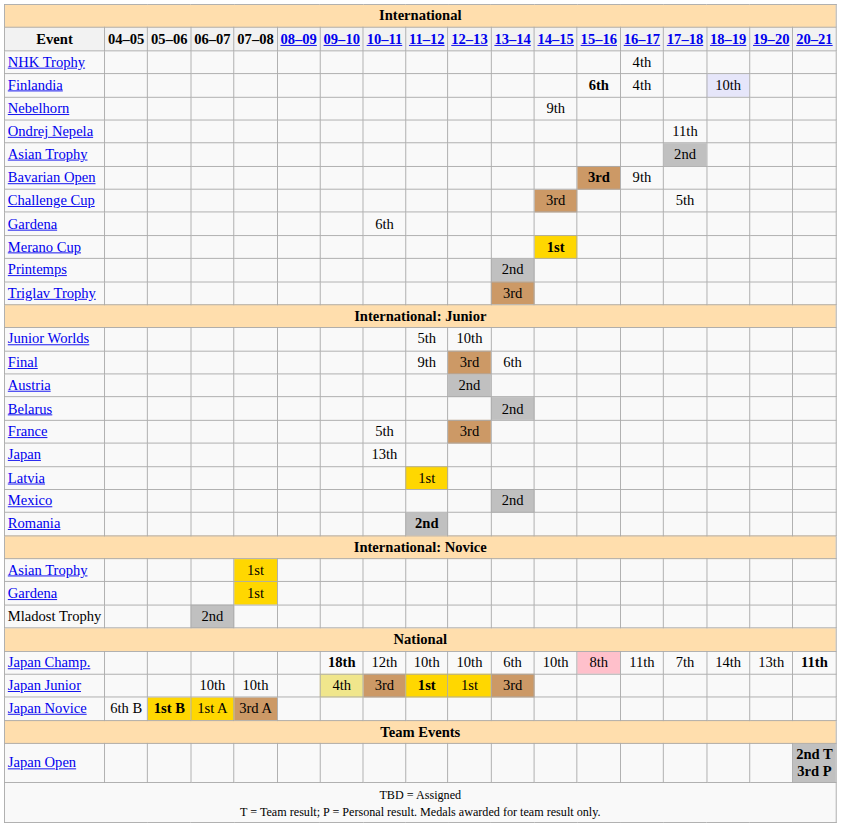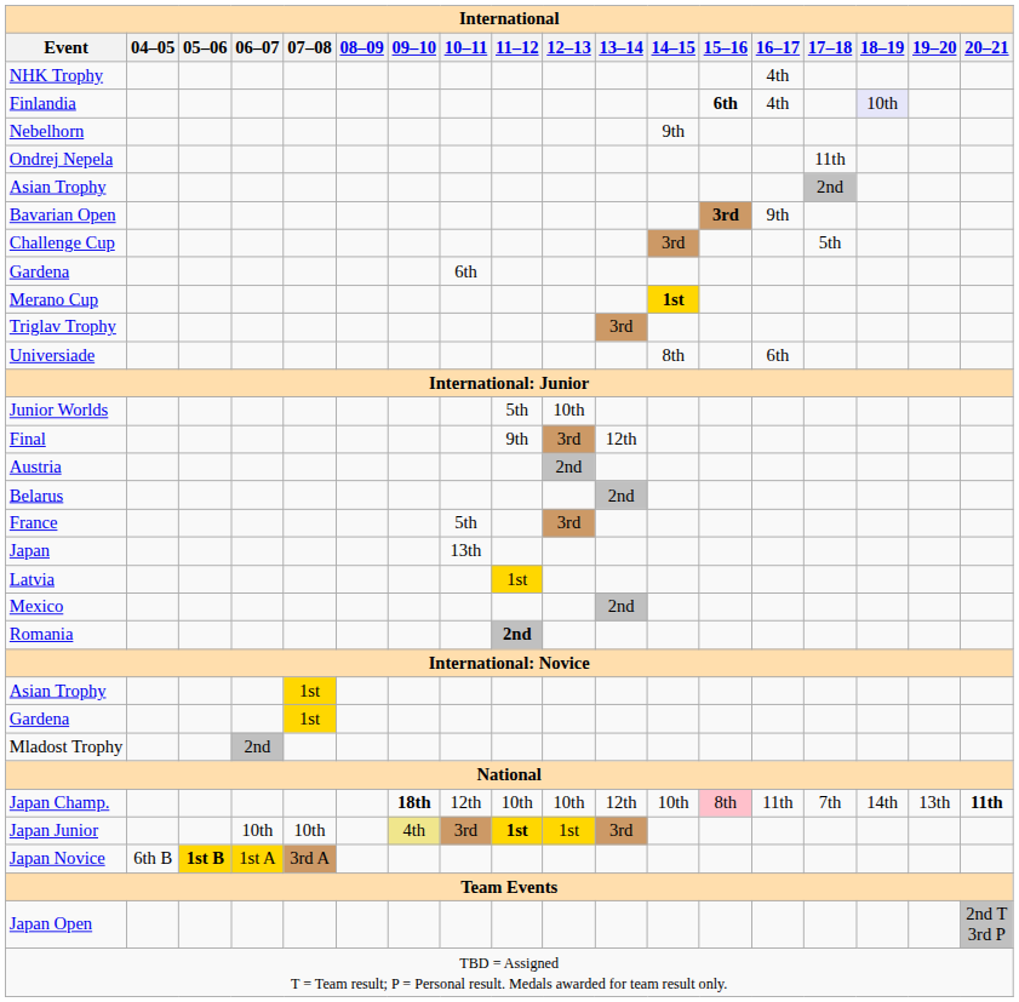 <table class="wikitable" style="text-align:center">
 <tr>
 <th colspan="18" style="background-color: #ffdead; " align="center">International</th>
 </tr>
 <tr>
 <th>Event</th>
 <th>04–05</th>
 <th>05–06</th>
 <th>06–07</th>
 <th>07–08</th>
 <th><a href='#'>08–09</a></th>
 <th><a href='#'>09–10</a></th>
 <th><a href='#'>10–11</a></th>
 <th><a href='#'>11–12</a></th>
 <th><a href='#'>12–13</a></th>
 <th><a href='#'>13–14</a></th>
 <th><a href='#'>14–15</a></th>
 <th><a href='#'>15–16</a></th>
 <th><a href='#'>16–17</a></th>
 <th><a href='#'>17–18</a></th>
 <th><a href='#'>18–19</a></th>
 <th><a href='#'>19–20</a></th>
 <th><a href='#'>20–21</a></th>
 </tr>
 <tr>
 <td align=left> <a href='#'>NHK Trophy</a></td>
 <td></td>
 <td></td>
 <td></td>
 <td></td>
 <td></td>
 <td></td>
 <td></td>
 <td></td>
 <td></td>
 <td></td>
 <td></td>
 <td></td>
 <td>4th</td>
 <td></td>
 <td></td>
 <td></td>
 <td></td>
 </tr>
 <tr>
 <td align=left> <a href='#'>Finlandia</a></td>
 <td></td>
 <td></td>
 <td></td>
 <td></td>
 <td></td>
 <td></td>
 <td></td>
 <td></td>
 <td></td>
 <td></td>
 <td></td>
 <td><strong>6th</strong></td>
 <td>4th</td>
 <td></td>
 <td style="background: lavender;">10th</td>
 <td></td>
 <td></td>
 </tr>
 <tr>
 <td align=left> <a href='#'>Nebelhorn</a></td>
 <td></td>
 <td></td>
 <td></td>
 <td></td>
 <td></td>
 <td></td>
 <td></td>
 <td></td>
 <td></td>
 <td></td>
 <td>9th</td>
 <td></td>
 <td></td>
 <td></td>
 <td></td>
 <td></td>
 <td></td>
 </tr>
 <tr>
 <td align=left> <a href='#'>Ondrej Nepela</a></td>
 <td></td>
 <td></td>
 <td></td>
 <td></td>
 <td></td>
 <td></td>
 <td></td>
 <td></td>
 <td></td>
 <td></td>
 <td></td>
 <td></td>
 <td></td>
 <td>11th</td>
 <td></td>
 <td></td>
 <td></td>
 </tr>
 <tr>
 <td align=left><a href='#'>Asian Trophy</a></td>
 <td></td>
 <td></td>
 <td></td>
 <td></td>
 <td></td>
 <td></td>
 <td></td>
 <td></td>
 <td></td>
 <td></td>
 <td></td>
 <td></td>
 <td></td>
 <td bgcolor=silver>2nd</td>
 <td></td>
 <td></td>
 <td></td>
 </tr>
 <tr>
 <td align=left><a href='#'>Bavarian Open</a></td>
 <td></td>
 <td></td>
 <td></td>
 <td></td>
 <td></td>
 <td></td>
 <td></td>
 <td></td>
 <td></td>
 <td></td>
 <td></td>
 <td bgcolor=cc9966><strong>3rd</strong></td>
 <td>9th</td>
 <td></td>
 <td></td>
 <td></td>
 <td></td>
 </tr>
 <tr>
 <td align=left><a href='#'>Challenge Cup</a></td>
 <td></td>
 <td></td>
 <td></td>
 <td></td>
 <td></td>
 <td></td>
 <td></td>
 <td></td>
 <td></td>
 <td></td>
 <td bgcolor=cc9966>3rd</td>
 <td></td>
 <td></td>
 <td>5th</td>
 <td></td>
 <td></td>
 <td></td>
 </tr>
 <tr>
 <td align=left><a href='#'>Gardena</a></td>
 <td></td>
 <td></td>
 <td></td>
 <td></td>
 <td></td>
 <td></td>
 <td>6th</td>
 <td></td>
 <td></td>
 <td></td>
 <td></td>
 <td></td>
 <td></td>
 <td></td>
 <td></td>
 <td></td>
 <td></td>
 </tr>
 <tr>
 <td align=left><a href='#'>Merano Cup</a></td>
 <td></td>
 <td></td>
 <td></td>
 <td></td>
 <td></td>
 <td></td>
 <td></td>
 <td></td>
 <td></td>
 <td></td>
 <td bgcolor=gold><strong>1st</strong></td>
 <td></td>
 <td></td>
 <td></td>
 <td></td>
 <td></td>
 <td></td>
 </tr>
 <tr>
-<td align=left><a href='#'>Printemps</a></td>
-<td></td>
-<td></td>
-<td></td>
-<td></td>
-<td></td>
-<td></td>
-<td></td>
-<td></td>
-<td></td>
-<td bgcolor=silver>2nd</td>
-<td></td>
-<td></td>
-<td></td>
-<td></td>
-<td></td>
-<td></td>
-<td></td>
-</tr>
-<tr>
 <td align=left><a href='#'>Triglav Trophy</a></td>
 <td></td>
 <td></td>
 <td></td>
 <td></td>
 <td></td>
 <td></td>
 <td></td>
 <td></td>
 <td></td>
 <td bgcolor=cc9966>3rd</td>
 <td></td>
 <td></td>
 <td></td>
+<td></td>
+<td></td>
+<td></td>
+<td></td>
+</tr>
+<tr>
+<td align=left><a href='#'>Universiade</a></td>
+<td></td>
+<td></td>
+<td></td>
+<td></td>
+<td></td>
+<td></td>
+<td></td>
+<td></td>
+<td></td>
+<td></td>
+<td>8th</td>
+<td></td>
+<td>6th</td>
 <td></td>
 <td></td>
 <td></td>
 <td></td>
 </tr>
 <tr>
 <th colspan="18" style="background-color: #ffdead; " align="center">International: Junior</th>
 </tr>
 <tr>
 <td align=left><a href='#'>Junior Worlds</a></td>
 <td></td>
 <td></td>
 <td></td>
 <td></td>
 <td></td>
 <td></td>
 <td></td>
 <td>5th</td>
 <td>10th</td>
 <td></td>
 <td></td>
 <td></td>
 <td></td>
 <td></td>
 <td></td>
 <td></td>
 <td></td>
 </tr>
 <tr>
 <td align=left> <a href='#'>Final</a></td>
 <td></td>
 <td></td>
 <td></td>
 <td></td>
 <td></td>
 <td></td>
 <td></td>
 <td>9th</td>
 <td bgcolor=cc9966>3rd</td>
-<td>6th</td>
+<td>12th</td>
 <td></td>
 <td></td>
 <td></td>
 <td></td>
 <td></td>
 <td></td>
 <td></td>
 </tr>
 <tr>
 <td align=left> <a href='#'>Austria</a></td>
 <td></td>
 <td></td>
 <td></td>
 <td></td>
 <td></td>
 <td></td>
 <td></td>
 <td></td>
 <td bgcolor=silver>2nd</td>
 <td></td>
 <td></td>
 <td></td>
 <td></td>
 <td></td>
 <td></td>
 <td></td>
 <td></td>
 </tr>
 <tr>
 <td align=left> <a href='#'>Belarus</a></td>
 <td></td>
 <td></td>
 <td></td>
 <td></td>
 <td></td>
 <td></td>
 <td></td>
 <td></td>
 <td></td>
 <td bgcolor=silver>2nd</td>
 <td></td>
 <td></td>
 <td></td>
 <td></td>
 <td></td>
 <td></td>
 <td></td>
 </tr>
 <tr>
 <td align=left> <a href='#'>France</a></td>
 <td></td>
 <td></td>
 <td></td>
 <td></td>
 <td></td>
 <td></td>
 <td>5th</td>
 <td></td>
 <td bgcolor=cc9966>3rd</td>
 <td></td>
 <td></td>
 <td></td>
 <td></td>
 <td></td>
 <td></td>
 <td></td>
 <td></td>
 </tr>
 <tr>
 <td align=left> <a href='#'>Japan</a></td>
 <td></td>
 <td></td>
 <td></td>
 <td></td>
 <td></td>
 <td></td>
 <td>13th</td>
 <td></td>
 <td></td>
 <td></td>
 <td></td>
 <td></td>
 <td></td>
 <td></td>
 <td></td>
 <td></td>
 <td></td>
 </tr>
 <tr>
 <td align=left> <a href='#'>Latvia</a></td>
 <td></td>
 <td></td>
 <td></td>
 <td></td>
 <td></td>
 <td></td>
 <td></td>
 <td bgcolor=gold>1st</td>
 <td></td>
 <td></td>
 <td></td>
 <td></td>
 <td></td>
 <td></td>
 <td></td>
 <td></td>
 <td></td>
 </tr>
 <tr>
 <td align=left> <a href='#'>Mexico</a></td>
 <td></td>
 <td></td>
 <td></td>
 <td></td>
 <td></td>
 <td></td>
 <td></td>
 <td></td>
 <td></td>
 <td bgcolor=silver>2nd</td>
 <td></td>
 <td></td>
 <td></td>
 <td></td>
 <td></td>
 <td></td>
 <td></td>
 </tr>
 <tr>
 <td align=left> <a href='#'>Romania</a></td>
 <td></td>
 <td></td>
 <td></td>
 <td></td>
 <td></td>
 <td></td>
 <td></td>
 <td bgcolor=silver><strong>2nd</strong></td>
 <td></td>
 <td></td>
 <td></td>
 <td></td>
 <td></td>
 <td></td>
 <td></td>
 <td></td>
 <td></td>
 </tr>
 <tr>
 <th colspan="18" style="background-color: #ffdead; " align="center">International: Novice</th>
 </tr>
 <tr>
 <td align=left><a href='#'>Asian Trophy</a></td>
 <td></td>
 <td></td>
 <td></td>
 <td bgcolor=gold>1st</td>
 <td></td>
 <td></td>
 <td></td>
 <td></td>
 <td></td>
 <td></td>
 <td></td>
 <td></td>
 <td></td>
 <td></td>
 <td></td>
 <td></td>
 <td></td>
 </tr>
 <tr>
 <td align=left><a href='#'>Gardena</a></td>
 <td></td>
 <td></td>
 <td></td>
 <td bgcolor=gold>1st</td>
 <td></td>
 <td></td>
 <td></td>
 <td></td>
 <td></td>
 <td></td>
 <td></td>
 <td></td>
 <td></td>
 <td></td>
 <td></td>
 <td></td>
 <td></td>
 </tr>
 <tr>
 <td align=left>Mladost Trophy</td>
 <td></td>
 <td></td>
 <td bgcolor=silver>2nd</td>
 <td></td>
 <td></td>
 <td></td>
 <td></td>
 <td></td>
 <td></td>
 <td></td>
 <td></td>
 <td></td>
 <td></td>
 <td></td>
 <td></td>
 <td></td>
 <td></td>
 </tr>
 <tr>
 <th colspan="18" style="background-color: #ffdead; " align="center">National</th>
 </tr>
 <tr>
 <td align="left"><a href='#'>Japan Champ.</a></td>
 <td></td>
 <td></td>
 <td></td>
 <td></td>
 <td></td>
 <td><strong>18th</strong></td>
 <td>12th</td>
 <td>10th</td>
 <td>10th</td>
-<td>6th</td>
+<td>12th</td>
 <td>10th</td>
 <td style="background: pink;">8th</td>
 <td>11th</td>
 <td>7th</td>
 <td>14th</td>
 <td>13th</td>
 <td><strong>11th</strong></td>
 </tr>
 <tr>
 <td align="left"><a href='#'>Japan Junior</a></td>
 <td></td>
 <td></td>
 <td>10th</td>
 <td>10th</td>
 <td></td>
 <td style="background: khaki;">4th</td>
 <td bgcolor="cc9966">3rd</td>
 <td bgcolor="gold"><strong>1st</strong></td>
 <td bgcolor="gold">1st</td>
 <td bgcolor="cc9966">3rd</td>
 <td></td>
 <td></td>
 <td></td>
 <td></td>
 <td></td>
 <td></td>
 <td></td>
 </tr>
 <tr>
 <td align=left><a href='#'>Japan Novice</a></td>
 <td>6th B</td>
 <td bgcolor=gold><strong>1st B</strong></td>
 <td bgcolor=gold>1st A</td>
 <td bgcolor=cc9966>3rd A</td>
 <td></td>
 <td></td>
 <td></td>
 <td></td>
 <td></td>
 <td></td>
 <td></td>
 <td></td>
 <td></td>
 <td></td>
 <td></td>
 <td></td>
 <td></td>
 </tr>
 <tr>
 <td colspan=18 align=center style="background-color: #ffdead;"><strong>Team Events</strong></td>
 </tr>
 <tr>
 <td align=left><a href='#'>Japan Open</a></td>
 <td></td>
 <td></td>
 <td></td>
 <td></td>
 <td></td>
 <td></td>
 <td></td>
 <td></td>
 <td></td>
 <td></td>
 <td></td>
 <td></td>
 <td></td>
 <td></td>
 <td></td>
 <td></td>
-<td bgcolor=silver><strong>2nd T<br>3rd P</strong></td>
+<td bgcolor=silver>2nd T<br>3rd P</td>
 </tr>
 <tr>
 <td colspan="18" align="center"><small> TBD = Assigned<br> T = Team result; P = Personal result. Medals awarded for team result only. </small></td>
 </tr>
 </table>
